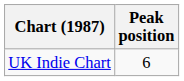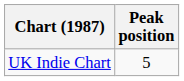 <table class="wikitable sortable">
 <tr>
 <th scope="col">Chart (1987)</th>
 <th scope="col">Peak<br>position</th>
 </tr>
 <tr>
 <td><a href='#'>UK Indie Chart</a></td>
-<td style="text-align:center;">6</td>
+<td style="text-align:center;">5</td>
 </tr>
 </table>
